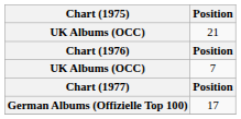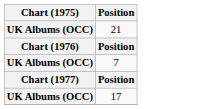 <table class="wikitable plainrowheaders" style="text-align:center;">
 <tr>
 <th scope="col">Chart (1975)</th>
 <th scope="col">Position</th>
 </tr>
 <tr>
 <th scope="row">UK Albums (OCC)</th>
 <td>21</td>
 </tr>
 <tr>
 <th scope="col">Chart (1976)</th>
 <th scope="col">Position</th>
 </tr>
 <tr>
 <th scope="row">UK Albums (OCC)</th>
 <td>7</td>
 </tr>
 <tr>
 <th scope="col">Chart (1977)</th>
 <th scope="col">Position</th>
 </tr>
 <tr>
-<th scope="row">German Albums (Offizielle Top 100)</th>
+<th scope="row">UK Albums (OCC)</th>
 <td>17</td>
 </tr>
 <tr>
 </tr>
 </table>
